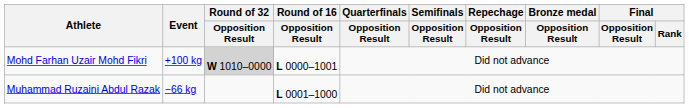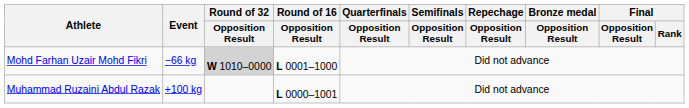 <table class="wikitable" style="font-size:90%;">
 <tr>
 <th rowspan=2>Athlete</th>
 <th rowspan=2>Event</th>
 <th>Round of 32</th>
 <th>Round of 16</th>
 <th>Quarterfinals</th>
 <th>Semifinals</th>
 <th>Repechage</th>
 <th>Bronze medal</th>
 <th colspan=2>Final</th>
 </tr>
 <tr style="font-size:95%">
 <th>Opposition<br>Result</th>
 <th>Opposition<br>Result</th>
 <th>Opposition<br>Result</th>
 <th>Opposition<br>Result</th>
 <th>Opposition<br>Result</th>
 <th>Opposition<br>Result</th>
 <th>Opposition<br>Result</th>
 <th>Rank</th>
 </tr>
 <tr align=center>
 <td align=left><a href='#'>Mohd Farhan Uzair Mohd Fikri</a></td>
-<td align=left><a href='#'>+100 kg</a></td>
+<td align=left><a href='#'>−66 kg</a></td>
 <td style="background: lightgrey;"><br><strong>W</strong> 1010–0000</td>
-<td><br><strong>L</strong> 0000–1001</td>
+<td><br><strong>L</strong> 0001–1000</td>
 <td colspan="6">Did not advance</td>
 </tr>
 <tr align=center>
 <td align=left><a href='#'>Muhammad Ruzaini Abdul Razak</a></td>
-<td align=left><a href='#'>−66 kg</a></td>
+<td align=left><a href='#'>+100 kg</a></td>
 <td></td>
-<td><br><strong>L</strong> 0001–1000</td>
+<td><br><strong>L</strong> 0000–1001</td>
 <td colspan="6">Did not advance</td>
 </tr>
 </table>
